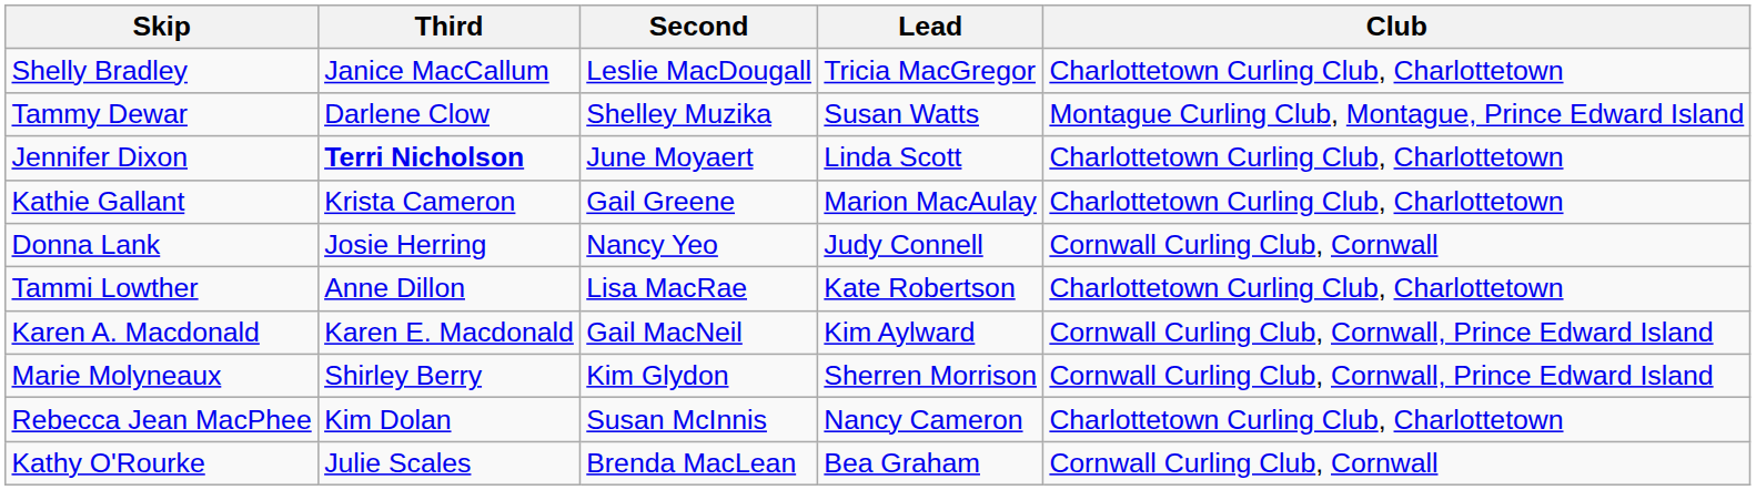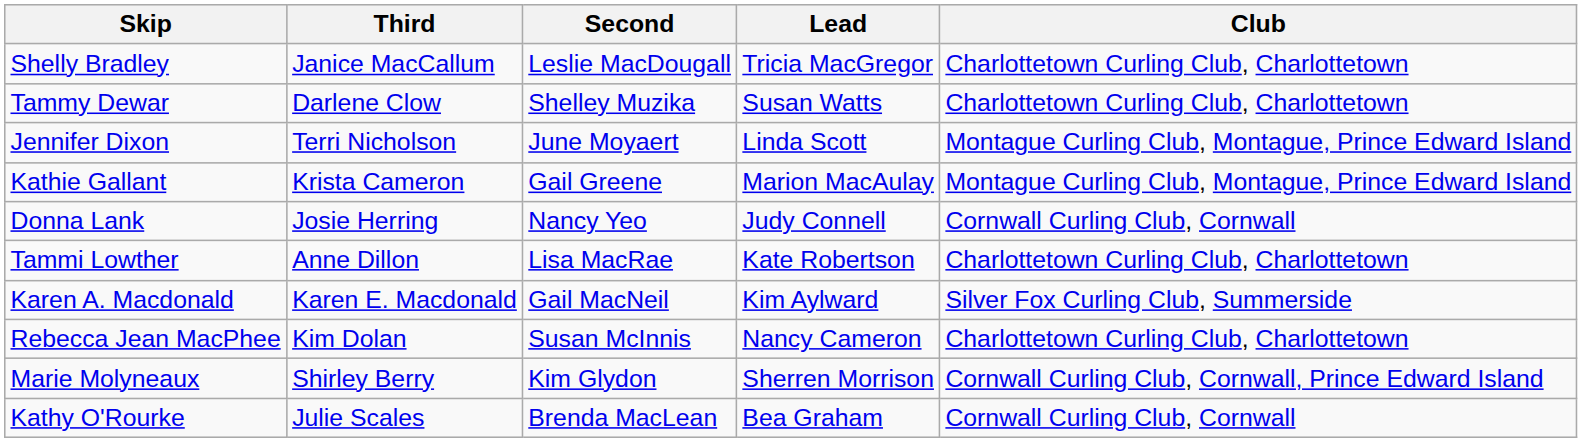 <table class="wikitable">
 <tr>
 <th>Skip</th>
 <th>Third</th>
 <th>Second</th>
 <th>Lead</th>
 <th>Club</th>
 </tr>
 <tr>
 <td><a href='#'>Shelly Bradley</a></td>
 <td><a href='#'>Janice MacCallum</a></td>
 <td><a href='#'>Leslie MacDougall</a></td>
 <td><a href='#'>Tricia MacGregor</a></td>
 <td><a href='#'>Charlottetown Curling Club</a>, <a href='#'>Charlottetown</a></td>
 </tr>
 <tr>
 <td><a href='#'>Tammy Dewar</a></td>
 <td><a href='#'>Darlene Clow</a></td>
 <td><a href='#'>Shelley Muzika</a></td>
 <td><a href='#'>Susan Watts</a></td>
-<td><a href='#'>Montague Curling Club</a>, <a href='#'>Montague, Prince Edward Island</a></td>
+<td><a href='#'>Charlottetown Curling Club</a>, <a href='#'>Charlottetown</a></td>
 </tr>
 <tr>
 <td><a href='#'>Jennifer Dixon</a></td>
-<td><strong><a href='#'>Terri Nicholson</a></strong></td>
+<td><a href='#'>Terri Nicholson</a></td>
 <td><a href='#'>June Moyaert</a></td>
 <td><a href='#'>Linda Scott</a></td>
-<td><a href='#'>Charlottetown Curling Club</a>, <a href='#'>Charlottetown</a></td>
+<td><a href='#'>Montague Curling Club</a>, <a href='#'>Montague, Prince Edward Island</a></td>
 </tr>
 <tr>
 <td><a href='#'>Kathie Gallant</a></td>
 <td><a href='#'>Krista Cameron</a></td>
 <td><a href='#'>Gail Greene</a></td>
 <td><a href='#'>Marion MacAulay</a></td>
-<td><a href='#'>Charlottetown Curling Club</a>, <a href='#'>Charlottetown</a></td>
+<td><a href='#'>Montague Curling Club</a>, <a href='#'>Montague, Prince Edward Island</a></td>
 </tr>
 <tr>
 <td><a href='#'>Donna Lank</a></td>
 <td><a href='#'>Josie Herring</a></td>
 <td><a href='#'>Nancy Yeo</a></td>
 <td><a href='#'>Judy Connell</a></td>
 <td><a href='#'>Cornwall Curling Club</a>, <a href='#'>Cornwall</a></td>
 </tr>
 <tr>
 <td><a href='#'>Tammi Lowther</a></td>
 <td><a href='#'>Anne Dillon</a></td>
 <td><a href='#'>Lisa MacRae</a></td>
 <td><a href='#'>Kate Robertson</a></td>
 <td><a href='#'>Charlottetown Curling Club</a>, <a href='#'>Charlottetown</a></td>
 </tr>
 <tr>
 <td><a href='#'>Karen A. Macdonald</a></td>
 <td><a href='#'>Karen E. Macdonald</a></td>
 <td><a href='#'>Gail MacNeil</a></td>
 <td><a href='#'>Kim Aylward</a></td>
-<td><a href='#'>Cornwall Curling Club</a>, <a href='#'>Cornwall, Prince Edward Island</a></td>
+<td><a href='#'>Silver Fox Curling Club</a>, <a href='#'>Summerside</a></td>
+</tr>
+<tr>
+<td><a href='#'>Rebecca Jean MacPhee</a></td>
+<td><a href='#'>Kim Dolan</a></td>
+<td><a href='#'>Susan McInnis</a></td>
+<td><a href='#'>Nancy Cameron</a></td>
+<td><a href='#'>Charlottetown Curling Club</a>, <a href='#'>Charlottetown</a></td>
 </tr>
 <tr>
 <td><a href='#'>Marie Molyneaux</a></td>
 <td><a href='#'>Shirley Berry</a></td>
 <td><a href='#'>Kim Glydon</a></td>
 <td><a href='#'>Sherren Morrison</a></td>
 <td><a href='#'>Cornwall Curling Club</a>, <a href='#'>Cornwall, Prince Edward Island</a></td>
 </tr>
 <tr>
-<td><a href='#'>Rebecca Jean MacPhee</a></td>
-<td><a href='#'>Kim Dolan</a></td>
-<td><a href='#'>Susan McInnis</a></td>
-<td><a href='#'>Nancy Cameron</a></td>
-<td><a href='#'>Charlottetown Curling Club</a>, <a href='#'>Charlottetown</a></td>
-</tr>
-<tr>
 <td><a href='#'>Kathy O'Rourke</a></td>
 <td><a href='#'>Julie Scales</a></td>
 <td><a href='#'>Brenda MacLean</a></td>
 <td><a href='#'>Bea Graham</a></td>
 <td><a href='#'>Cornwall Curling Club</a>, <a href='#'>Cornwall</a></td>
 </tr>
 </table>
